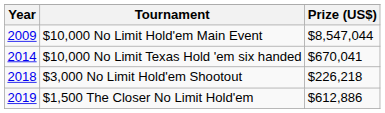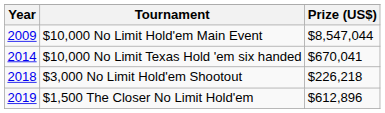 <table class="wikitable">
 <tr>
 </tr>
 <tr>
 <th>Year</th>
 <th>Tournament</th>
 <th>Prize (US$)</th>
 </tr>
 <tr>
 <td><a href='#'>2009</a></td>
 <td>$10,000 No Limit Hold'em Main Event</td>
 <td>$8,547,044</td>
 </tr>
 <tr>
 <td><a href='#'>2014</a></td>
 <td>$10,000 No Limit Texas Hold 'em six handed</td>
 <td>$670,041</td>
 </tr>
 <tr>
 <td><a href='#'>2018</a></td>
 <td>$3,000 No Limit Hold'em Shootout</td>
 <td>$226,218</td>
 </tr>
 <tr>
 <td><a href='#'>2019</a></td>
 <td>$1,500 The Closer No Limit Hold'em</td>
-<td>$612,886</td>
+<td>$612,896</td>
 </tr>
 </table>
